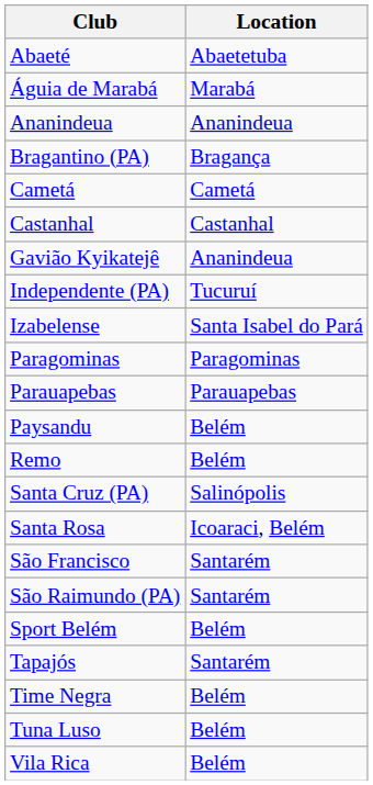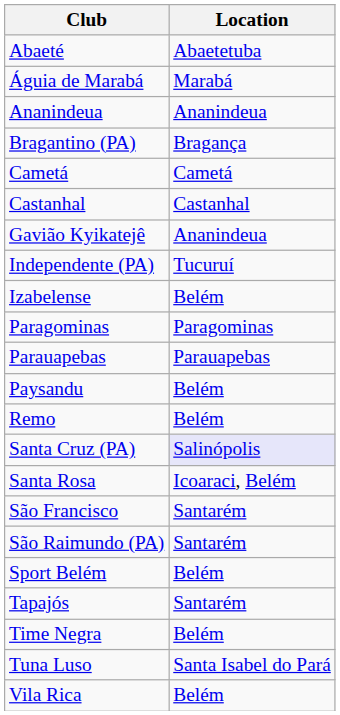 <table class="wikitable sortable">
 <tr>
 <th>Club</th>
 <th>Location</th>
 </tr>
 <tr>
 <td><a href='#'>Abaeté</a></td>
 <td><a href='#'>Abaetetuba</a></td>
 </tr>
 <tr>
 <td><a href='#'>Águia de Marabá</a></td>
 <td><a href='#'>Marabá</a></td>
 </tr>
 <tr>
 <td><a href='#'>Ananindeua</a></td>
 <td><a href='#'>Ananindeua</a></td>
 </tr>
 <tr>
 <td><a href='#'>Bragantino (PA)</a></td>
 <td><a href='#'>Bragança</a></td>
 </tr>
 <tr>
 <td><a href='#'>Cametá</a></td>
 <td><a href='#'>Cametá</a></td>
 </tr>
 <tr>
 <td><a href='#'>Castanhal</a></td>
 <td><a href='#'>Castanhal</a></td>
 </tr>
 <tr>
 <td><a href='#'>Gavião Kyikatejê</a></td>
 <td><a href='#'>Ananindeua</a></td>
 </tr>
 <tr>
 <td><a href='#'>Independente (PA)</a></td>
 <td><a href='#'>Tucuruí</a></td>
 </tr>
 <tr>
 <td><a href='#'>Izabelense</a></td>
-<td><a href='#'>Santa Isabel do Pará</a></td>
+<td><a href='#'>Belém</a></td>
 </tr>
 <tr>
 <td><a href='#'>Paragominas</a></td>
 <td><a href='#'>Paragominas</a></td>
 </tr>
 <tr>
 <td><a href='#'>Parauapebas</a></td>
 <td><a href='#'>Parauapebas</a></td>
 </tr>
 <tr>
 <td><a href='#'>Paysandu</a></td>
 <td><a href='#'>Belém</a></td>
 </tr>
 <tr>
 <td><a href='#'>Remo</a></td>
 <td><a href='#'>Belém</a></td>
 </tr>
 <tr>
 <td><a href='#'>Santa Cruz (PA)</a></td>
-<td><a href='#'>Salinópolis</a></td>
+<td style="background: lavender;"><a href='#'>Salinópolis</a></td>
 </tr>
 <tr>
 <td><a href='#'>Santa Rosa</a></td>
 <td><a href='#'>Icoaraci</a>, <a href='#'>Belém</a></td>
 </tr>
 <tr>
 <td><a href='#'>São Francisco</a></td>
 <td><a href='#'>Santarém</a></td>
 </tr>
 <tr>
 <td><a href='#'>São Raimundo (PA)</a></td>
 <td><a href='#'>Santarém</a></td>
 </tr>
 <tr>
 <td><a href='#'>Sport Belém</a></td>
 <td><a href='#'>Belém</a></td>
 </tr>
 <tr>
 <td><a href='#'>Tapajós</a></td>
 <td><a href='#'>Santarém</a></td>
 </tr>
 <tr>
 <td><a href='#'>Time Negra</a></td>
 <td><a href='#'>Belém</a></td>
 </tr>
 <tr>
 <td><a href='#'>Tuna Luso</a></td>
-<td><a href='#'>Belém</a></td>
+<td><a href='#'>Santa Isabel do Pará</a></td>
 </tr>
 <tr>
 <td><a href='#'>Vila Rica</a></td>
 <td><a href='#'>Belém</a></td>
 </tr>
 </table>
